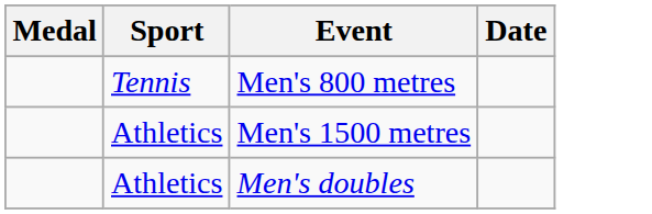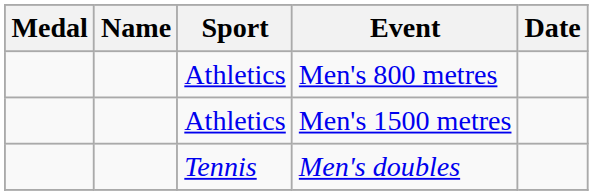 <table class="wikitable sortable" style=font-size:95%>
 <tr>
 <th>Medal</th>
+<th>Name</th>
 <th>Sport</th>
 <th>Event</th>
 <th>Date</th>
 </tr>
 <tr>
 <td></td>
-<td><em><a href='#'>Tennis</a></em></td>
+<td></td>
+<td><a href='#'>Athletics</a></td>
 <td><a href='#'>Men's 800 metres</a></td>
 <td></td>
 </tr>
 <tr>
+<td></td>
 <td></td>
 <td><a href='#'>Athletics</a></td>
 <td><a href='#'>Men's 1500 metres</a></td>
 <td></td>
 </tr>
 <tr>
 <td><em></em></td>
-<td><a href='#'>Athletics</a></td>
+<td><em></em></td>
+<td><em><a href='#'>Tennis</a></em></td>
 <td><em><a href='#'>Men's doubles</a></em></td>
 <td><em></em></td>
 </tr>
 </table>
